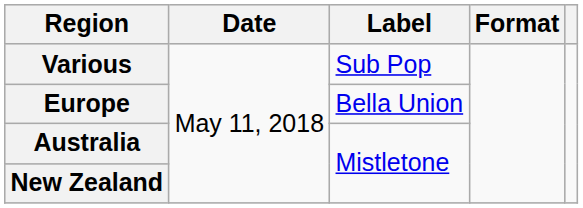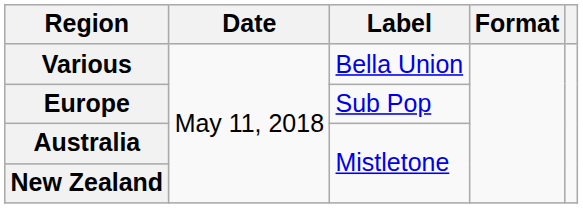 <table class="wikitable plainrowheaders">
 <tr>
 <th scope="col">Region</th>
 <th scope="col">Date</th>
 <th scope="col">Label</th>
 <th scope="col">Format</th>
 <th scope="col"></th>
 </tr>
 <tr>
 <th scope="row">Various</th>
 <td rowspan="4">May 11, 2018</td>
-<td><a href='#'>Sub Pop</a></td>
+<td><a href='#'>Bella Union</a></td>
 <td rowspan="4"></td>
 <td rowspan="4" align="center"></td>
 </tr>
 <tr>
 <th scope="row">Europe</th>
-<td><a href='#'>Bella Union</a></td>
+<td><a href='#'>Sub Pop</a></td>
 </tr>
 <tr>
 <th scope="row">Australia</th>
 <td rowspan="2"><a href='#'>Mistletone</a></td>
 </tr>
 <tr>
 <th scope="row">New Zealand</th>
 </tr>
 </table>
